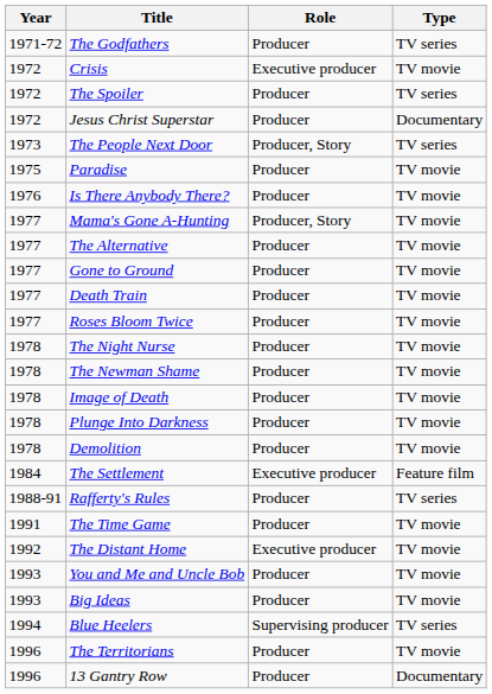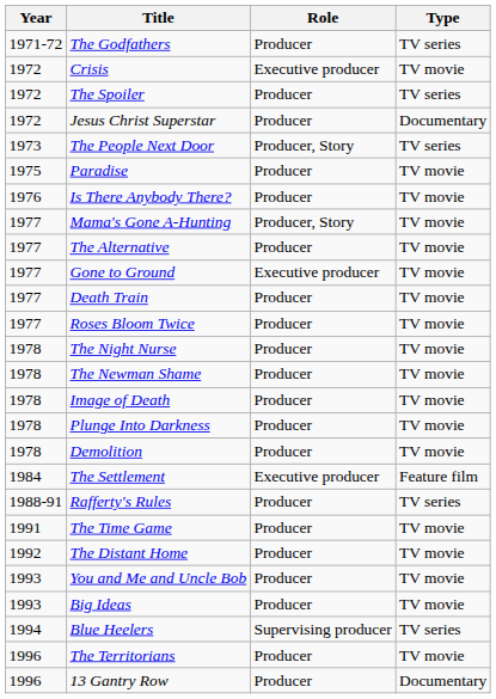 <table class="wikitable">
 <tr>
 <th>Year</th>
 <th>Title</th>
 <th>Role</th>
 <th>Type</th>
 </tr>
 <tr>
 <td>1971-72</td>
 <td><em><a href='#'>The Godfathers</a></em></td>
 <td>Producer</td>
 <td>TV series</td>
 </tr>
 <tr>
 <td>1972</td>
 <td><em><a href='#'>Crisis</a></em></td>
 <td>Executive producer</td>
 <td>TV movie</td>
 </tr>
 <tr>
 <td>1972</td>
 <td><em><a href='#'>The Spoiler</a></em></td>
 <td>Producer</td>
 <td>TV series</td>
 </tr>
 <tr>
 <td>1972</td>
 <td><em>Jesus Christ Superstar</em></td>
 <td>Producer</td>
 <td>Documentary</td>
 </tr>
 <tr>
 <td>1973</td>
 <td><em><a href='#'>The People Next Door</a></em></td>
 <td>Producer, Story</td>
 <td>TV series</td>
 </tr>
 <tr>
 <td>1975</td>
 <td><em><a href='#'>Paradise</a></em></td>
 <td>Producer</td>
 <td>TV movie</td>
 </tr>
 <tr>
 <td>1976</td>
 <td><em><a href='#'>Is There Anybody There?</a></em></td>
 <td>Producer</td>
 <td>TV movie</td>
 </tr>
 <tr>
 <td>1977</td>
 <td><em><a href='#'>Mama's Gone A-Hunting</a></em></td>
 <td>Producer, Story</td>
 <td>TV movie</td>
 </tr>
 <tr>
 <td>1977</td>
 <td><em><a href='#'>The Alternative</a></em></td>
 <td>Producer</td>
 <td>TV movie</td>
 </tr>
 <tr>
 <td>1977</td>
 <td><em><a href='#'>Gone to Ground</a></em></td>
-<td>Producer</td>
+<td>Executive producer</td>
 <td>TV movie</td>
 </tr>
 <tr>
 <td>1977</td>
 <td><em><a href='#'>Death Train</a></em></td>
 <td>Producer</td>
 <td>TV movie</td>
 </tr>
 <tr>
 <td>1977</td>
 <td><em><a href='#'>Roses Bloom Twice</a></em></td>
 <td>Producer</td>
 <td>TV movie</td>
 </tr>
 <tr>
 <td>1978</td>
 <td><em><a href='#'>The Night Nurse</a></em></td>
 <td>Producer</td>
 <td>TV movie</td>
 </tr>
 <tr>
 <td>1978</td>
 <td><em><a href='#'>The Newman Shame</a></em></td>
 <td>Producer</td>
 <td>TV movie</td>
 </tr>
 <tr>
 <td>1978</td>
 <td><em><a href='#'>Image of Death</a></em></td>
 <td>Producer</td>
 <td>TV movie</td>
 </tr>
 <tr>
 <td>1978</td>
 <td><em><a href='#'>Plunge Into Darkness</a></em></td>
 <td>Producer</td>
 <td>TV movie</td>
 </tr>
 <tr>
 <td>1978</td>
 <td><em><a href='#'>Demolition</a></em></td>
 <td>Producer</td>
 <td>TV movie</td>
 </tr>
 <tr>
 <td>1984</td>
 <td><em><a href='#'>The Settlement</a></em></td>
 <td>Executive producer</td>
 <td>Feature film</td>
 </tr>
 <tr>
 <td>1988-91</td>
 <td><em><a href='#'>Rafferty's Rules</a></em></td>
 <td>Producer</td>
 <td>TV series</td>
 </tr>
 <tr>
 <td>1991</td>
 <td><em><a href='#'>The Time Game</a></em></td>
 <td>Producer</td>
 <td>TV movie</td>
 </tr>
 <tr>
 <td>1992</td>
 <td><em><a href='#'>The Distant Home</a></em></td>
-<td>Executive producer</td>
+<td>Producer</td>
 <td>TV movie</td>
 </tr>
 <tr>
 <td>1993</td>
 <td><em><a href='#'>You and Me and Uncle Bob</a></em></td>
 <td>Producer</td>
 <td>TV movie</td>
 </tr>
 <tr>
 <td>1993</td>
 <td><em><a href='#'>Big Ideas</a></em></td>
 <td>Producer</td>
 <td>TV movie</td>
 </tr>
 <tr>
 <td>1994</td>
 <td><em><a href='#'>Blue Heelers</a></em></td>
 <td>Supervising producer</td>
 <td>TV series</td>
 </tr>
 <tr>
 <td>1996</td>
 <td><em><a href='#'>The Territorians</a></em></td>
 <td>Producer</td>
 <td>TV movie</td>
 </tr>
 <tr>
 <td>1996</td>
 <td><em>13 Gantry Row</em></td>
 <td>Producer</td>
 <td>Documentary</td>
 </tr>
 </table>
